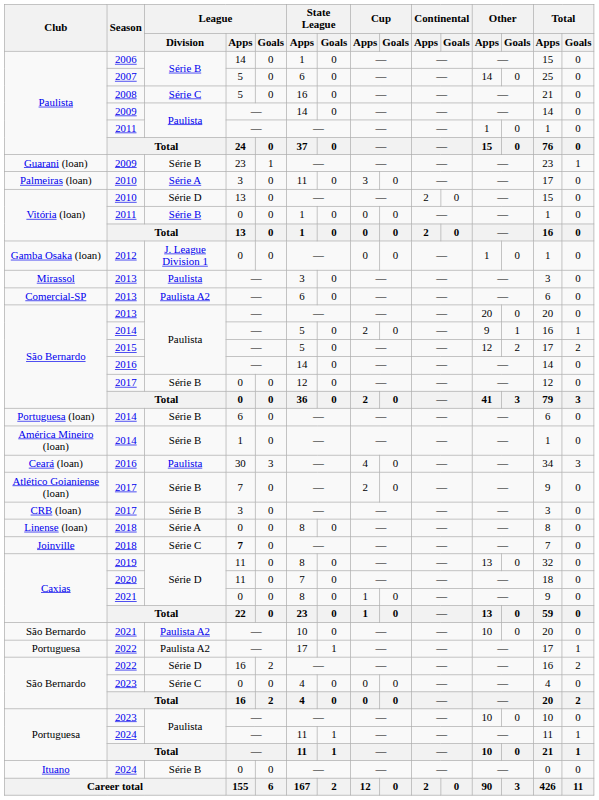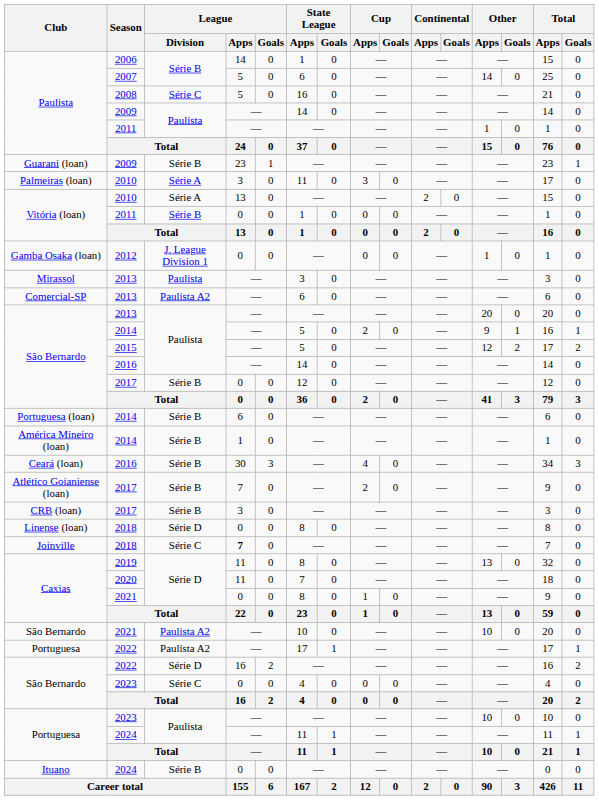 <table class="wikitable" style="text-align: center;">
 <tr>
 <th rowspan="2">Club</th>
 <th rowspan="2">Season</th>
 <th colspan="3">League</th>
 <th colspan="2">State League</th>
 <th colspan="2">Cup</th>
 <th colspan="2">Continental</th>
 <th colspan="2">Other</th>
 <th colspan="2">Total</th>
 </tr>
 <tr>
 <th>Division</th>
 <th>Apps</th>
 <th>Goals</th>
 <th>Apps</th>
 <th>Goals</th>
 <th>Apps</th>
 <th>Goals</th>
 <th>Apps</th>
 <th>Goals</th>
 <th>Apps</th>
 <th>Goals</th>
 <th>Apps</th>
 <th>Goals</th>
 </tr>
 <tr>
 <td rowspan="6" valign="center"><a href='#'>Paulista</a></td>
 <td><a href='#'>2006</a></td>
 <td rowspan="2"><a href='#'>Série B</a></td>
 <td>14</td>
 <td>0</td>
 <td>1</td>
 <td>0</td>
 <td colspan="2">—</td>
 <td colspan="2">—</td>
 <td colspan="2">—</td>
 <td>15</td>
 <td>0</td>
 </tr>
 <tr>
 <td><a href='#'>2007</a></td>
 <td>5</td>
 <td>0</td>
 <td>6</td>
 <td>0</td>
 <td colspan="2">—</td>
 <td colspan="2">—</td>
 <td>14</td>
 <td>0</td>
 <td>25</td>
 <td>0</td>
 </tr>
 <tr>
 <td><a href='#'>2008</a></td>
 <td><a href='#'>Série C</a></td>
 <td>5</td>
 <td>0</td>
 <td>16</td>
 <td>0</td>
 <td colspan="2">—</td>
 <td colspan="2">—</td>
 <td colspan="2">—</td>
 <td>21</td>
 <td>0</td>
 </tr>
 <tr>
 <td><a href='#'>2009</a></td>
 <td rowspan="2"><a href='#'>Paulista</a></td>
 <td colspan="2">—</td>
 <td>14</td>
 <td>0</td>
 <td colspan="2">—</td>
 <td colspan="2">—</td>
 <td colspan="2">—</td>
 <td>14</td>
 <td>0</td>
 </tr>
 <tr>
 <td><a href='#'>2011</a></td>
 <td colspan="2">—</td>
 <td colspan="2">—</td>
 <td colspan="2">—</td>
 <td colspan="2">—</td>
 <td>1</td>
 <td>0</td>
 <td>1</td>
 <td>0</td>
 </tr>
 <tr>
 <th colspan="2">Total</th>
 <th>24</th>
 <th>0</th>
 <th>37</th>
 <th>0</th>
 <th colspan="2">—</th>
 <th colspan="2">—</th>
 <th>15</th>
 <th>0</th>
 <th>76</th>
 <th>0</th>
 </tr>
 <tr>
 <td valign="center"><a href='#'>Guarani</a> (loan)</td>
 <td><a href='#'>2009</a></td>
 <td>Série B</td>
 <td>23</td>
 <td>1</td>
 <td colspan="2">—</td>
 <td colspan="2">—</td>
 <td colspan="2">—</td>
 <td colspan="2">—</td>
 <td>23</td>
 <td>1</td>
 </tr>
 <tr>
 <td valign="center"><a href='#'>Palmeiras</a> (loan)</td>
 <td><a href='#'>2010</a></td>
 <td><a href='#'>Série A</a></td>
 <td>3</td>
 <td>0</td>
 <td>11</td>
 <td>0</td>
 <td>3</td>
 <td>0</td>
 <td colspan="2">—</td>
 <td colspan="2">—</td>
 <td>17</td>
 <td>0</td>
 </tr>
 <tr>
 <td rowspan="3" valign="center"><a href='#'>Vitória</a> (loan)</td>
 <td><a href='#'>2010</a></td>
-<td>Série D</td>
+<td>Série A</td>
 <td>13</td>
 <td>0</td>
 <td colspan="2">—</td>
 <td colspan="2">—</td>
 <td>2</td>
 <td>0</td>
 <td colspan="2">—</td>
 <td>15</td>
 <td>0</td>
 </tr>
 <tr>
 <td><a href='#'>2011</a></td>
 <td><a href='#'>Série B</a></td>
 <td>0</td>
 <td>0</td>
 <td>1</td>
 <td>0</td>
 <td>0</td>
 <td>0</td>
 <td colspan="2">—</td>
 <td colspan="2">—</td>
 <td>1</td>
 <td>0</td>
 </tr>
 <tr>
 <th colspan="2">Total</th>
 <th>13</th>
 <th>0</th>
 <th>1</th>
 <th>0</th>
 <th>0</th>
 <th>0</th>
 <th>2</th>
 <th>0</th>
 <th colspan="2">—</th>
 <th>16</th>
 <th>0</th>
 </tr>
 <tr>
 <td valign="center"><a href='#'>Gamba Osaka</a> (loan)</td>
 <td><a href='#'>2012</a></td>
 <td><a href='#'>J. League Division 1</a></td>
 <td>0</td>
 <td>0</td>
 <td colspan="2">—</td>
 <td>0</td>
 <td>0</td>
 <td colspan="2">—</td>
 <td>1</td>
 <td>0</td>
 <td>1</td>
 <td>0</td>
 </tr>
 <tr>
 <td valign="center"><a href='#'>Mirassol</a></td>
 <td><a href='#'>2013</a></td>
 <td><a href='#'>Paulista</a></td>
 <td colspan="2">—</td>
 <td>3</td>
 <td>0</td>
 <td colspan="2">—</td>
 <td colspan="2">—</td>
 <td colspan="2">—</td>
 <td>3</td>
 <td>0</td>
 </tr>
 <tr>
 <td valign="center"><a href='#'>Comercial-SP</a></td>
 <td><a href='#'>2013</a></td>
 <td><a href='#'>Paulista A2</a></td>
 <td colspan="2">—</td>
 <td>6</td>
 <td>0</td>
 <td colspan="2">—</td>
 <td colspan="2">—</td>
 <td colspan="2">—</td>
 <td>6</td>
 <td>0</td>
 </tr>
 <tr>
 <td rowspan="6" valign="center"><a href='#'>São Bernardo</a></td>
 <td><a href='#'>2013</a></td>
 <td rowspan="4">Paulista</td>
 <td colspan="2">—</td>
 <td colspan="2">—</td>
 <td colspan="2">—</td>
 <td colspan="2">—</td>
 <td>20</td>
 <td>0</td>
 <td>20</td>
 <td>0</td>
 </tr>
 <tr>
 <td><a href='#'>2014</a></td>
 <td colspan="2">—</td>
 <td>5</td>
 <td>0</td>
 <td>2</td>
 <td>0</td>
 <td colspan="2">—</td>
 <td>9</td>
 <td>1</td>
 <td>16</td>
 <td>1</td>
 </tr>
 <tr>
 <td><a href='#'>2015</a></td>
 <td colspan="2">—</td>
 <td>5</td>
 <td>0</td>
 <td colspan="2">—</td>
 <td colspan="2">—</td>
 <td>12</td>
 <td>2</td>
 <td>17</td>
 <td>2</td>
 </tr>
 <tr>
 <td><a href='#'>2016</a></td>
 <td colspan="2">—</td>
 <td>14</td>
 <td>0</td>
 <td colspan="2">—</td>
 <td colspan="2">—</td>
 <td colspan="2">—</td>
 <td>14</td>
 <td>0</td>
 </tr>
 <tr>
 <td><a href='#'>2017</a></td>
 <td>Série B</td>
 <td>0</td>
 <td>0</td>
 <td>12</td>
 <td>0</td>
 <td colspan="2">—</td>
 <td colspan="2">—</td>
 <td colspan="2">—</td>
 <td>12</td>
 <td>0</td>
 </tr>
 <tr>
 <th colspan="2">Total</th>
 <th>0</th>
 <th>0</th>
 <th>36</th>
 <th>0</th>
 <th>2</th>
 <th>0</th>
 <th colspan="2">—</th>
 <th>41</th>
 <th>3</th>
 <th>79</th>
 <th>3</th>
 </tr>
 <tr>
 <td valign="center"><a href='#'>Portuguesa</a> (loan)</td>
 <td><a href='#'>2014</a></td>
 <td>Série B</td>
 <td>6</td>
 <td>0</td>
 <td colspan="2">—</td>
 <td colspan="2">—</td>
 <td colspan="2">—</td>
 <td colspan="2">—</td>
 <td>6</td>
 <td>0</td>
 </tr>
 <tr>
 <td valign="center"><a href='#'>América Mineiro</a> (loan)</td>
 <td><a href='#'>2014</a></td>
 <td>Série B</td>
 <td>1</td>
 <td>0</td>
 <td colspan="2">—</td>
 <td colspan="2">—</td>
 <td colspan="2">—</td>
 <td colspan="2">—</td>
 <td>1</td>
 <td>0</td>
 </tr>
 <tr>
 <td valign="center"><a href='#'>Ceará</a> (loan)</td>
 <td><a href='#'>2016</a></td>
-<td><a href='#'>Paulista</a></td>
+<td>Série B</td>
 <td>30</td>
 <td>3</td>
 <td colspan="2">—</td>
 <td>4</td>
 <td>0</td>
 <td colspan="2">—</td>
 <td colspan="2">—</td>
 <td>34</td>
 <td>3</td>
 </tr>
 <tr>
 <td valign="center"><a href='#'>Atlético Goianiense</a> (loan)</td>
 <td><a href='#'>2017</a></td>
 <td>Série B</td>
 <td>7</td>
 <td>0</td>
 <td colspan="2">—</td>
 <td>2</td>
 <td>0</td>
 <td colspan="2">—</td>
 <td colspan="2">—</td>
 <td>9</td>
 <td>0</td>
 </tr>
 <tr>
 <td valign="center"><a href='#'>CRB</a> (loan)</td>
 <td><a href='#'>2017</a></td>
 <td>Série B</td>
 <td>3</td>
 <td>0</td>
 <td colspan="2">—</td>
 <td colspan="2">—</td>
 <td colspan="2">—</td>
 <td colspan="2">—</td>
 <td>3</td>
 <td>0</td>
 </tr>
 <tr>
 <td valign="center"><a href='#'>Linense</a> (loan)</td>
 <td><a href='#'>2018</a></td>
-<td>Série A</td>
+<td>Série D</td>
 <td>0</td>
 <td>0</td>
 <td>8</td>
 <td>0</td>
 <td colspan="2">—</td>
 <td colspan="2">—</td>
 <td colspan="2">—</td>
 <td>8</td>
 <td>0</td>
 </tr>
 <tr>
 <td valign="center"><a href='#'>Joinville</a></td>
 <td><a href='#'>2018</a></td>
 <td>Série C</td>
 <td><strong>7</strong></td>
 <td>0</td>
 <td colspan="2">—</td>
 <td colspan="2">—</td>
 <td colspan="2">—</td>
 <td colspan="2">—</td>
 <td>7</td>
 <td>0</td>
 </tr>
 <tr>
 <td rowspan="4" valign="center"><a href='#'>Caxias</a></td>
 <td><a href='#'>2019</a></td>
 <td rowspan="3">Série D</td>
 <td>11</td>
 <td>0</td>
 <td>8</td>
 <td>0</td>
 <td colspan="2">—</td>
 <td colspan="2">—</td>
 <td>13</td>
 <td>0</td>
 <td>32</td>
 <td>0</td>
 </tr>
 <tr>
 <td><a href='#'>2020</a></td>
 <td>11</td>
 <td>0</td>
 <td>7</td>
 <td>0</td>
 <td colspan="2">—</td>
 <td colspan="2">—</td>
 <td colspan="2">—</td>
 <td>18</td>
 <td>0</td>
 </tr>
 <tr>
 <td><a href='#'>2021</a></td>
 <td>0</td>
 <td>0</td>
 <td>8</td>
 <td>0</td>
 <td>1</td>
 <td>0</td>
 <td colspan="2">—</td>
 <td colspan="2">—</td>
 <td>9</td>
 <td>0</td>
 </tr>
 <tr>
 <th colspan="2">Total</th>
 <th>22</th>
 <th>0</th>
 <th>23</th>
 <th>0</th>
 <th>1</th>
 <th>0</th>
 <th colspan="2">—</th>
 <th>13</th>
 <th>0</th>
 <th>59</th>
 <th>0</th>
 </tr>
 <tr>
 <td valign="center">São Bernardo</td>
 <td><a href='#'>2021</a></td>
 <td><a href='#'>Paulista A2</a></td>
 <td colspan="2">—</td>
 <td>10</td>
 <td>0</td>
 <td colspan="2">—</td>
 <td colspan="2">—</td>
 <td>10</td>
 <td>0</td>
 <td>20</td>
 <td>0</td>
 </tr>
 <tr>
 <td valign="center">Portuguesa</td>
 <td><a href='#'>2022</a></td>
 <td>Paulista A2</td>
 <td colspan="2">—</td>
 <td>17</td>
 <td>1</td>
 <td colspan="2">—</td>
 <td colspan="2">—</td>
 <td colspan="2">—</td>
 <td>17</td>
 <td>1</td>
 </tr>
 <tr>
 <td rowspan="3" valign="center">São Bernardo</td>
 <td><a href='#'>2022</a></td>
 <td>Série D</td>
 <td>16</td>
 <td>2</td>
 <td colspan="2">—</td>
 <td colspan="2">—</td>
 <td colspan="2">—</td>
 <td colspan="2">—</td>
 <td>16</td>
 <td>2</td>
 </tr>
 <tr>
 <td><a href='#'>2023</a></td>
 <td>Série C</td>
 <td>0</td>
 <td>0</td>
 <td>4</td>
 <td>0</td>
 <td>0</td>
 <td>0</td>
 <td colspan="2">—</td>
 <td colspan="2">—</td>
 <td>4</td>
 <td>0</td>
 </tr>
 <tr>
 <th colspan="2">Total</th>
 <th>16</th>
 <th>2</th>
 <th>4</th>
 <th>0</th>
 <th>0</th>
 <th>0</th>
 <th colspan="2">—</th>
 <th colspan="2">—</th>
 <th>20</th>
 <th>2</th>
 </tr>
 <tr>
 <td rowspan="3" valign="center">Portuguesa</td>
 <td><a href='#'>2023</a></td>
 <td rowspan="2">Paulista</td>
 <td colspan="2">—</td>
 <td colspan="2">—</td>
 <td colspan="2">—</td>
 <td colspan="2">—</td>
 <td>10</td>
 <td>0</td>
 <td>10</td>
 <td>0</td>
 </tr>
 <tr>
 <td><a href='#'>2024</a></td>
 <td colspan="2">—</td>
 <td>11</td>
 <td>1</td>
 <td colspan="2">—</td>
 <td colspan="2">—</td>
 <td colspan="2">—</td>
 <td>11</td>
 <td>1</td>
 </tr>
 <tr>
 <th colspan="2">Total</th>
 <th colspan="2">—</th>
 <th>11</th>
 <th>1</th>
 <th colspan="2">—</th>
 <th colspan="2">—</th>
 <th>10</th>
 <th>0</th>
 <th>21</th>
 <th>1</th>
 </tr>
 <tr>
 <td><a href='#'>Ituano</a></td>
 <td><a href='#'>2024</a></td>
 <td>Série B</td>
 <td>0</td>
 <td>0</td>
 <td colspan="2">—</td>
 <td colspan="2">—</td>
 <td colspan="2">—</td>
 <td colspan="2">—</td>
 <td>0</td>
 <td>0</td>
 </tr>
 <tr>
 <th colspan="3"><strong>Career total</strong></th>
 <th>155</th>
 <th>6</th>
 <th>167</th>
 <th>2</th>
 <th>12</th>
 <th>0</th>
 <th>2</th>
 <th>0</th>
 <th>90</th>
 <th>3</th>
 <th>426</th>
 <th>11</th>
 </tr>
 </table>
